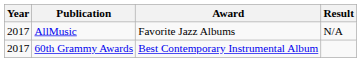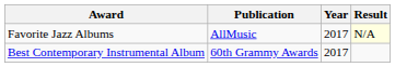 <table class="wikitable">
 <tr>
+<th>Award</th>
+<th>Publication</th>
 <th>Year</th>
-<th>Publication</th>
-<th>Award</th>
 <th>Result</th>
 </tr>
 <tr>
+<td>Favorite Jazz Albums</td>
+<td><a href='#'>AllMusic</a></td>
 <td>2017</td>
-<td><a href='#'>AllMusic</a></td>
-<td>Favorite Jazz Albums</td>
-<td>N/A</td>
+<td style="background: lightyellow;">N/A</td>
 </tr>
 <tr>
+<td><a href='#'>Best Contemporary Instrumental Album</a></td>
+<td><a href='#'>60th Grammy Awards</a></td>
 <td>2017</td>
-<td><a href='#'>60th Grammy Awards</a></td>
-<td><a href='#'>Best Contemporary Instrumental Album</a></td>
 <td></td>
 </tr>
 </table>
